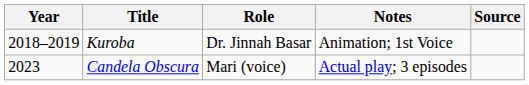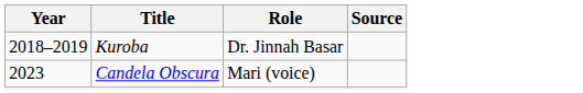 <table class="wikitable sortable">
 <tr>
 <th>Year</th>
 <th>Title</th>
 <th>Role</th>
-<th>Notes</th>
 <th>Source</th>
 </tr>
 <tr>
 <td>2018–2019</td>
 <td><em>Kuroba</em></td>
 <td>Dr. Jinnah Basar</td>
-<td>Animation; 1st Voice</td>
 <td></td>
 </tr>
 <tr>
 <td>2023</td>
 <td><em><a href='#'>Candela Obscura</a></em></td>
 <td>Mari (voice)</td>
-<td><a href='#'>Actual play</a>; 3 episodes</td>
 <td></td>
 </tr>
 </table>
